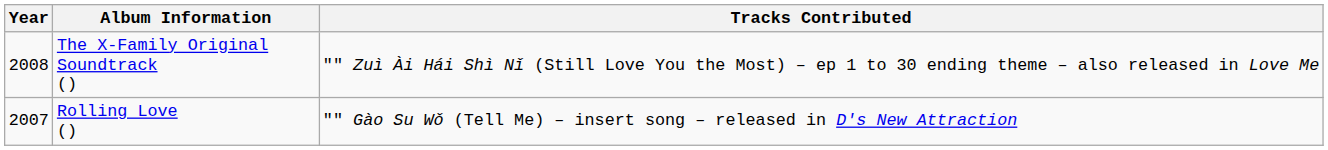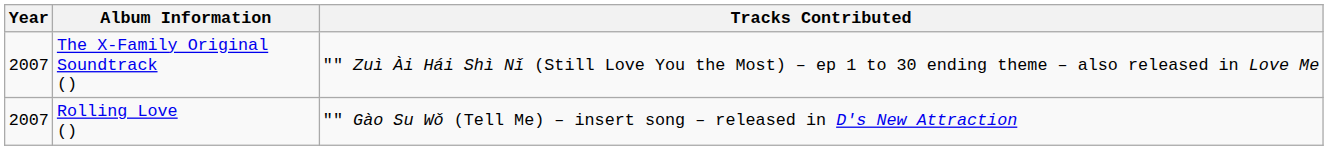 <table class="wikitable">
 <tr>
 <th>Year</th>
 <th width="200px">Album Information</th>
 <th>Tracks Contributed</th>
 </tr>
 <tr>
-<td>2008</td>
+<td>2007</td>
 <td><a href='#'>The X-Family Original Soundtrack</a><br>()</td>
 <td>"" <em>Zuì Ài Hái Shì Nǐ</em> (Still Love You the Most) – ep 1 to 30 ending theme – also released in <em>Love Me</em></td>
 </tr>
 <tr>
 <td>2007</td>
 <td><a href='#'>Rolling Love</a><br>()</td>
 <td>"" <em>Gào Su Wǒ</em> (Tell Me) – insert song – released in <em><a href='#'>D's New Attraction</a></em></td>
 </tr>
 </table>
